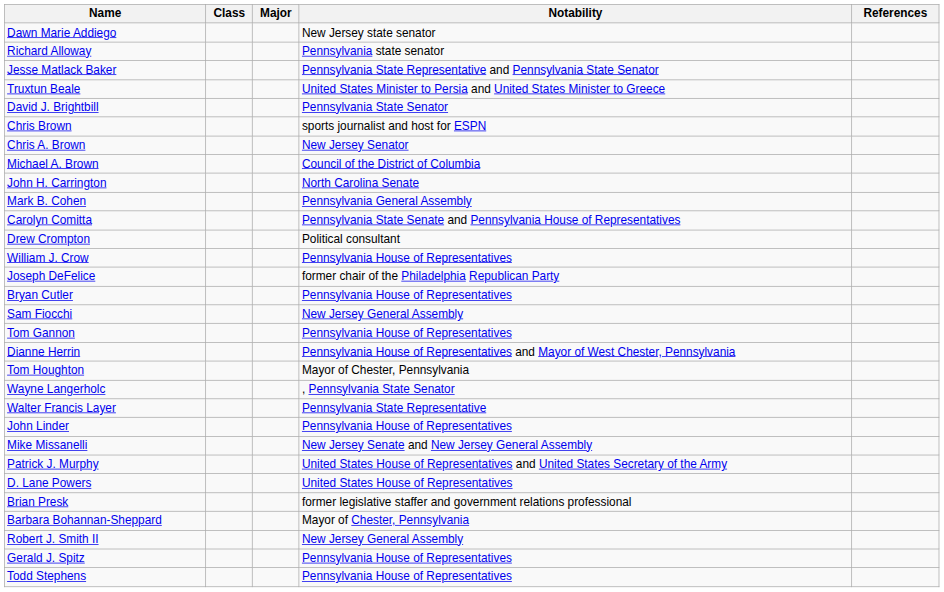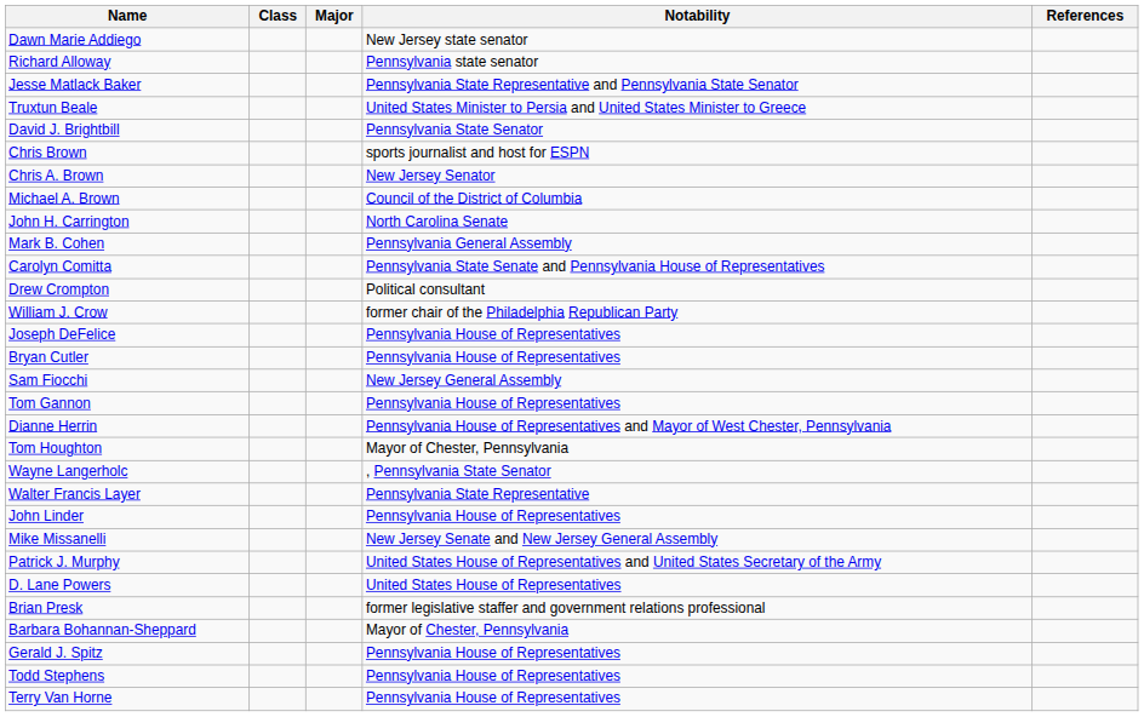 <table class="wikitable sortable" style="width:100%;">
 <tr>
 <th>Name</th>
 <th>Class</th>
 <th>Major</th>
 <th>Notability</th>
 <th>References</th>
 </tr>
 <tr>
 <td><a href='#'>Dawn Marie Addiego</a></td>
 <td></td>
 <td></td>
 <td>New Jersey state senator</td>
 <td></td>
 </tr>
 <tr>
 <td><a href='#'>Richard Alloway</a></td>
 <td></td>
 <td></td>
 <td><a href='#'>Pennsylvania</a> state senator</td>
 <td></td>
 </tr>
 <tr>
 <td><a href='#'>Jesse Matlack Baker</a></td>
 <td></td>
 <td></td>
 <td><a href='#'>Pennsylvania State Representative</a> and <a href='#'>Pennsylvania State Senator</a></td>
 <td></td>
 </tr>
 <tr>
 <td><a href='#'>Truxtun Beale</a></td>
 <td></td>
 <td></td>
 <td><a href='#'>United States Minister to Persia</a> and <a href='#'>United States Minister to Greece</a></td>
 <td></td>
 </tr>
 <tr>
 <td><a href='#'>David J. Brightbill</a></td>
 <td></td>
 <td></td>
 <td><a href='#'>Pennsylvania State Senator</a></td>
 <td></td>
 </tr>
 <tr>
 <td><a href='#'>Chris Brown</a></td>
 <td></td>
 <td></td>
 <td>sports journalist and host for <a href='#'>ESPN</a></td>
 <td></td>
 </tr>
 <tr>
 <td><a href='#'>Chris A. Brown</a></td>
 <td></td>
 <td></td>
 <td><a href='#'>New Jersey Senator</a></td>
 <td></td>
 </tr>
 <tr>
 <td><a href='#'>Michael A. Brown</a></td>
 <td></td>
 <td></td>
 <td><a href='#'>Council of the District of Columbia</a></td>
 <td></td>
 </tr>
 <tr>
 <td><a href='#'>John H. Carrington</a></td>
 <td></td>
 <td></td>
 <td><a href='#'>North Carolina Senate</a></td>
 <td></td>
 </tr>
 <tr>
 <td><a href='#'>Mark B. Cohen</a></td>
 <td></td>
 <td></td>
 <td><a href='#'>Pennsylvania General Assembly</a></td>
 <td></td>
 </tr>
 <tr>
 <td><a href='#'>Carolyn Comitta</a></td>
 <td></td>
 <td></td>
 <td><a href='#'>Pennsylvania State Senate</a> and <a href='#'>Pennsylvania House of Representatives</a></td>
 <td></td>
 </tr>
 <tr>
 <td><a href='#'>Drew Crompton</a></td>
 <td></td>
 <td></td>
 <td>Political consultant</td>
 <td></td>
 </tr>
 <tr>
 <td><a href='#'>William J. Crow</a></td>
 <td></td>
 <td></td>
-<td><a href='#'>Pennsylvania House of Representatives</a></td>
+<td>former chair of the <a href='#'>Philadelphia</a> <a href='#'>Republican Party</a></td>
 <td></td>
 </tr>
 <tr>
 <td><a href='#'>Joseph DeFelice</a></td>
 <td></td>
 <td></td>
-<td>former chair of the <a href='#'>Philadelphia</a> <a href='#'>Republican Party</a></td>
+<td><a href='#'>Pennsylvania House of Representatives</a></td>
 <td></td>
 </tr>
 <tr>
 <td><a href='#'>Bryan Cutler</a></td>
 <td></td>
 <td></td>
 <td><a href='#'>Pennsylvania House of Representatives</a></td>
 <td></td>
 </tr>
 <tr>
 <td><a href='#'>Sam Fiocchi</a></td>
 <td></td>
 <td></td>
 <td><a href='#'>New Jersey General Assembly</a></td>
 <td></td>
 </tr>
 <tr>
 <td><a href='#'>Tom Gannon</a></td>
 <td></td>
 <td></td>
 <td><a href='#'>Pennsylvania House of Representatives</a></td>
 <td></td>
 </tr>
 <tr>
 <td><a href='#'>Dianne Herrin</a></td>
 <td></td>
 <td></td>
 <td><a href='#'>Pennsylvania House of Representatives</a> and <a href='#'>Mayor of West Chester, Pennsylvania</a></td>
 <td></td>
 </tr>
 <tr>
 <td><a href='#'>Tom Houghton</a></td>
 <td></td>
 <td></td>
 <td>Mayor of Chester, Pennsylvania</td>
 <td></td>
 </tr>
 <tr>
 <td><a href='#'>Wayne Langerholc</a></td>
 <td></td>
 <td></td>
 <td>, <a href='#'>Pennsylvania State Senator</a></td>
 <td></td>
 </tr>
 <tr>
 <td><a href='#'>Walter Francis Layer</a></td>
 <td></td>
 <td></td>
 <td><a href='#'>Pennsylvania State Representative</a></td>
 <td></td>
 </tr>
 <tr>
 <td><a href='#'>John Linder</a></td>
 <td></td>
 <td></td>
 <td><a href='#'>Pennsylvania House of Representatives</a></td>
 <td></td>
 </tr>
 <tr>
 <td><a href='#'>Mike Missanelli</a></td>
 <td></td>
 <td></td>
 <td><a href='#'>New Jersey Senate</a> and <a href='#'>New Jersey General Assembly</a></td>
 <td></td>
 </tr>
 <tr>
 <td><a href='#'>Patrick J. Murphy</a></td>
 <td></td>
 <td></td>
 <td><a href='#'>United States House of Representatives</a> and <a href='#'>United States Secretary of the Army</a></td>
 <td></td>
 </tr>
 <tr>
 <td><a href='#'>D. Lane Powers</a></td>
 <td></td>
 <td></td>
 <td><a href='#'>United States House of Representatives</a></td>
 <td></td>
 </tr>
 <tr>
 <td><a href='#'>Brian Presk</a></td>
 <td></td>
 <td></td>
 <td>former legislative staffer and government relations professional</td>
 <td></td>
 </tr>
 <tr>
 <td><a href='#'>Barbara Bohannan-Sheppard</a></td>
 <td></td>
 <td></td>
 <td>Mayor of <a href='#'>Chester, Pennsylvania</a></td>
 <td></td>
 </tr>
 <tr>
-<td><a href='#'>Robert J. Smith II</a></td>
-<td></td>
-<td></td>
-<td><a href='#'>New Jersey General Assembly</a></td>
-<td></td>
-</tr>
-<tr>
 <td><a href='#'>Gerald J. Spitz</a></td>
 <td></td>
 <td></td>
 <td><a href='#'>Pennsylvania House of Representatives</a></td>
 <td></td>
 </tr>
 <tr>
 <td><a href='#'>Todd Stephens</a></td>
 <td></td>
 <td></td>
 <td><a href='#'>Pennsylvania House of Representatives</a></td>
 <td></td>
 </tr>
+<tr>
+<td><a href='#'>Terry Van Horne</a></td>
+<td></td>
+<td></td>
+<td><a href='#'>Pennsylvania House of Representatives</a></td>
+<td></td>
+</tr>
 </table>
